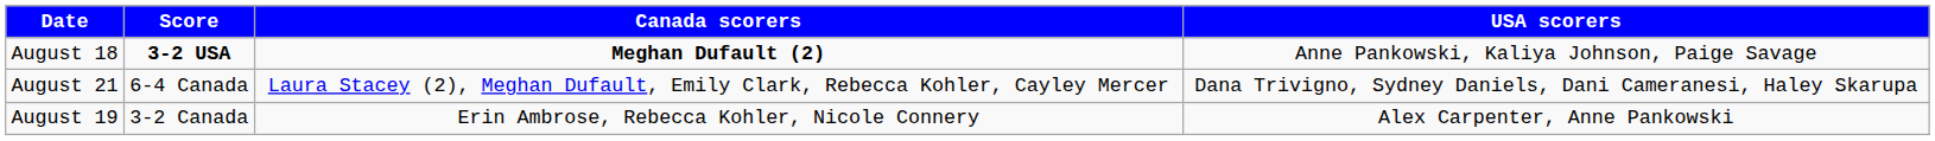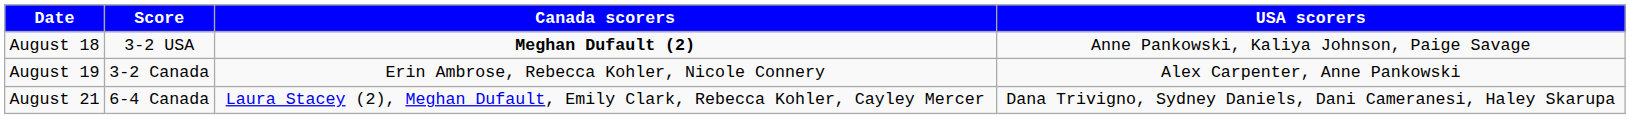 <table class="wikitable" width="80%">
 <tr align="center"  style=" background:blue; color:#FFFFFF;">
 <td><strong>Date</strong></td>
 <td><strong>Score</strong></td>
 <td><strong>Canada scorers</strong></td>
 <td><strong>USA scorers</strong></td>
 </tr>
 <tr align="center" bgcolor="">
 <td>August 18</td>
-<td><strong>3-2 USA</strong></td>
+<td>3-2 USA</td>
 <td><strong>Meghan Dufault (2)</strong></td>
 <td>Anne Pankowski, Kaliya Johnson, Paige Savage</td>
+</tr>
+<tr align="center" bgcolor="">
+<td>August 19</td>
+<td>3-2 Canada</td>
+<td>Erin Ambrose, Rebecca Kohler, Nicole Connery</td>
+<td>Alex Carpenter, Anne Pankowski</td>
 </tr>
 <tr align="center" bgcolor="">
 <td>August 21</td>
 <td>6-4 Canada</td>
 <td><a href='#'>Laura Stacey</a> (2), <a href='#'>Meghan Dufault</a>, Emily Clark, Rebecca Kohler, Cayley Mercer</td>
 <td>Dana Trivigno, Sydney Daniels, Dani Cameranesi, Haley Skarupa</td>
 </tr>
-<tr align="center" bgcolor="">
-<td>August 19</td>
-<td>3-2 Canada</td>
-<td>Erin Ambrose, Rebecca Kohler, Nicole Connery</td>
-<td>Alex Carpenter, Anne Pankowski</td>
-</tr>
 </table>
